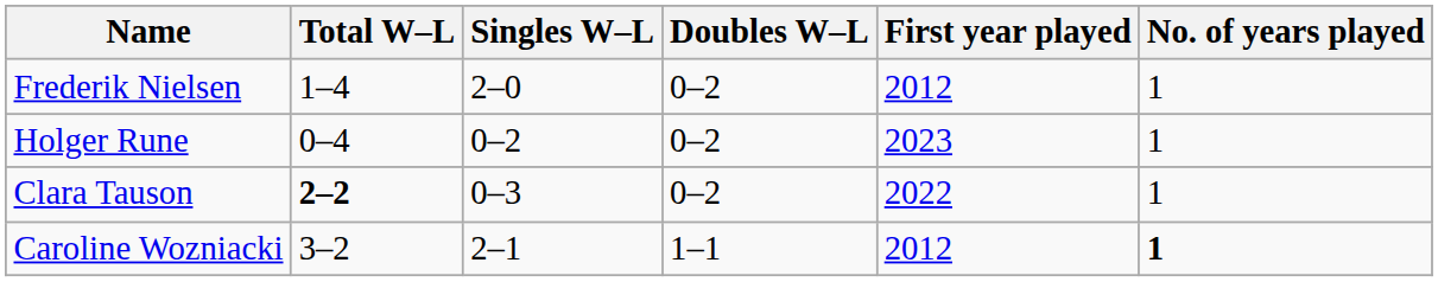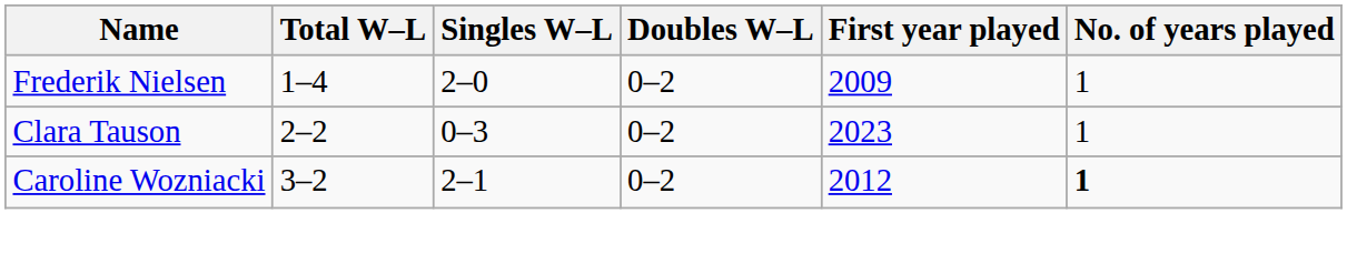 <table class="sortable wikitable">
 <tr>
 <th>Name</th>
 <th>Total W–L</th>
 <th>Singles W–L</th>
 <th>Doubles W–L</th>
 <th>First year played</th>
 <th>No. of years played</th>
 </tr>
 <tr>
 <td><a href='#'>Frederik Nielsen</a></td>
 <td>1–4</td>
 <td>2–0</td>
 <td>0–2</td>
-<td><a href='#'>2012</a></td>
-<td>1</td>
-</tr>
-<tr>
-<td><a href='#'>Holger Rune</a></td>
-<td>0–4</td>
-<td>0–2</td>
-<td>0–2</td>
-<td><a href='#'>2023</a></td>
+<td><a href='#'>2009</a></td>
 <td>1</td>
 </tr>
 <tr>
 <td><a href='#'>Clara Tauson</a></td>
-<td><strong>2–2</strong></td>
+<td>2–2</td>
 <td>0–3</td>
 <td>0–2</td>
-<td><a href='#'>2022</a></td>
+<td><a href='#'>2023</a></td>
 <td>1</td>
 </tr>
 <tr>
 <td><a href='#'>Caroline Wozniacki</a></td>
 <td>3–2</td>
 <td>2–1</td>
-<td>1–1</td>
+<td>0–2</td>
 <td><a href='#'>2012</a></td>
 <td><strong>1</strong></td>
 </tr>
 </table>
